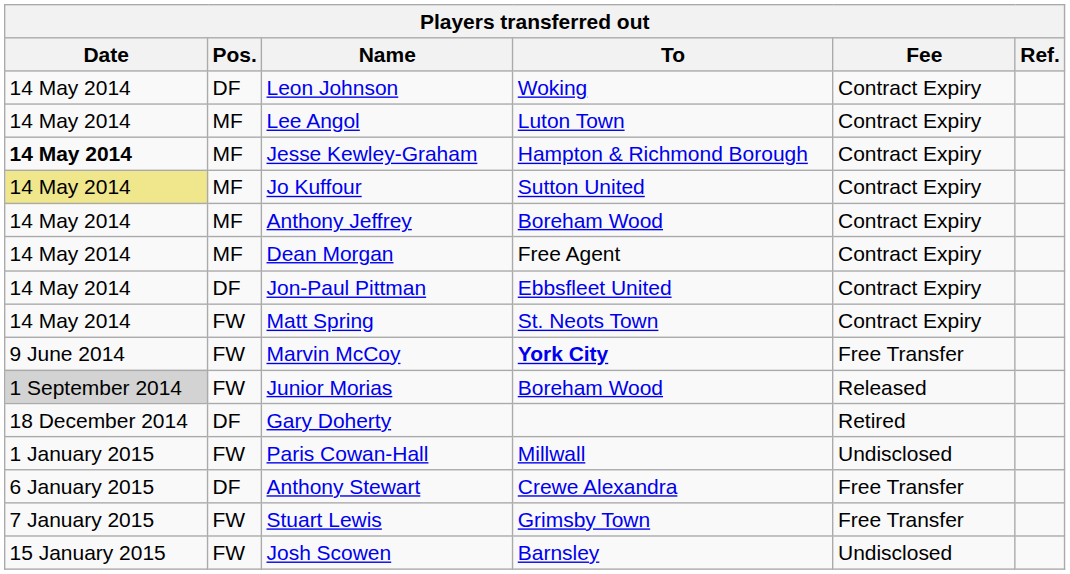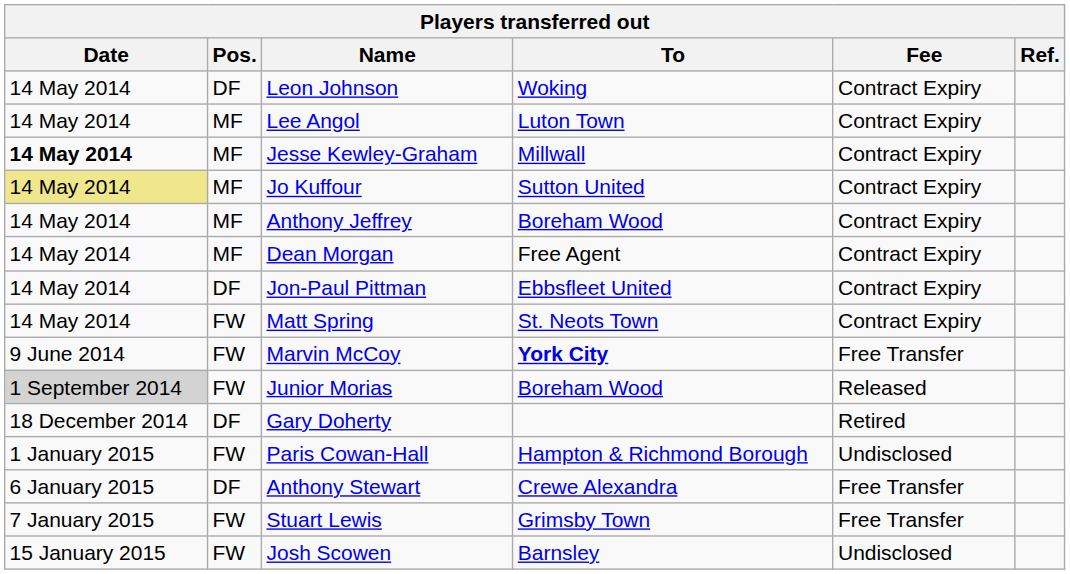 <table class="wikitable" style="font-size:95%;">
 <tr>
 <th colspan="6">Players transferred out</th>
 </tr>
 <tr>
 <th style="width:140px;">Date</th>
 <th style="width:25px;">Pos.</th>
 <th style="width:175px;">Name</th>
 <th style="width:225px;">To</th>
 <th style="width:125px;">Fee</th>
 <th style="width:25px;">Ref.</th>
 </tr>
 <tr>
 <td>14 May 2014</td>
 <td>DF</td>
 <td><a href='#'>Leon Johnson</a></td>
 <td> <a href='#'>Woking</a></td>
 <td>Contract Expiry</td>
 <td></td>
 </tr>
 <tr>
 <td>14 May 2014</td>
 <td>MF</td>
 <td><a href='#'>Lee Angol</a></td>
 <td> <a href='#'>Luton Town</a></td>
 <td>Contract Expiry</td>
 <td></td>
 </tr>
 <tr>
 <td><strong>14 May 2014</strong></td>
 <td>MF</td>
 <td><a href='#'>Jesse Kewley-Graham</a></td>
-<td> <a href='#'>Hampton & Richmond Borough</a></td>
+<td> <a href='#'>Millwall</a></td>
 <td>Contract Expiry</td>
 <td></td>
 </tr>
 <tr>
 <td style="background: khaki;">14 May 2014</td>
 <td>MF</td>
 <td><a href='#'>Jo Kuffour</a></td>
 <td> <a href='#'>Sutton United</a></td>
 <td>Contract Expiry</td>
 <td></td>
 </tr>
 <tr>
 <td>14 May 2014</td>
 <td>MF</td>
 <td><a href='#'>Anthony Jeffrey</a></td>
 <td> <a href='#'>Boreham Wood</a></td>
 <td>Contract Expiry</td>
 <td></td>
 </tr>
 <tr>
 <td>14 May 2014</td>
 <td>MF</td>
 <td><a href='#'>Dean Morgan</a></td>
 <td>Free Agent</td>
 <td>Contract Expiry</td>
 <td></td>
 </tr>
 <tr>
 <td>14 May 2014</td>
 <td>DF</td>
 <td><a href='#'>Jon-Paul Pittman</a></td>
 <td> <a href='#'>Ebbsfleet United</a></td>
 <td>Contract Expiry</td>
 <td></td>
 </tr>
 <tr>
 <td>14 May 2014</td>
 <td>FW</td>
 <td><a href='#'>Matt Spring</a></td>
 <td> <a href='#'>St. Neots Town</a></td>
 <td>Contract Expiry</td>
 <td></td>
 </tr>
 <tr>
 <td>9 June 2014</td>
 <td>FW</td>
 <td><a href='#'>Marvin McCoy</a></td>
 <td><strong> <a href='#'>York City</a></strong></td>
 <td>Free Transfer</td>
 <td></td>
 </tr>
 <tr>
 <td style="background: lightgrey;">1 September 2014</td>
 <td>FW</td>
 <td><a href='#'>Junior Morias</a></td>
 <td> <a href='#'>Boreham Wood</a></td>
 <td>Released</td>
 <td></td>
 </tr>
 <tr>
 <td>18 December 2014</td>
 <td>DF</td>
 <td><a href='#'>Gary Doherty</a></td>
 <td></td>
 <td>Retired</td>
 <td></td>
 </tr>
 <tr>
 <td>1 January 2015</td>
 <td>FW</td>
 <td><a href='#'>Paris Cowan-Hall</a></td>
-<td> <a href='#'>Millwall</a></td>
+<td> <a href='#'>Hampton & Richmond Borough</a></td>
 <td>Undisclosed</td>
 <td></td>
 </tr>
 <tr>
 <td>6 January 2015</td>
 <td>DF</td>
 <td><a href='#'>Anthony Stewart</a></td>
 <td> <a href='#'>Crewe Alexandra</a></td>
 <td>Free Transfer</td>
 <td></td>
 </tr>
 <tr>
 <td>7 January 2015</td>
 <td>FW</td>
 <td><a href='#'>Stuart Lewis</a></td>
 <td> <a href='#'>Grimsby Town</a></td>
 <td>Free Transfer</td>
 <td></td>
 </tr>
 <tr>
 <td>15 January 2015</td>
 <td>FW</td>
 <td><a href='#'>Josh Scowen</a></td>
 <td> <a href='#'>Barnsley</a></td>
 <td>Undisclosed</td>
 <td></td>
 </tr>
 </table>
